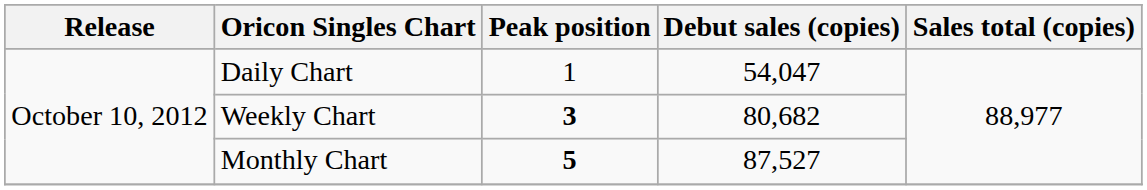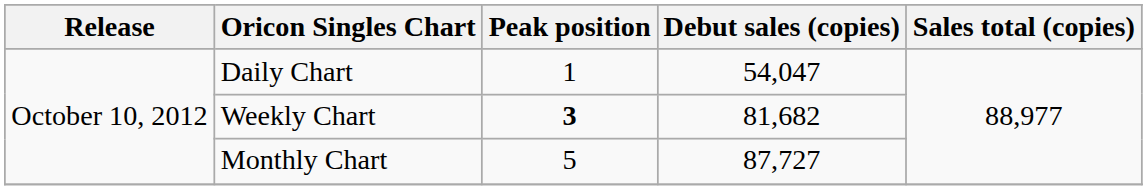 <table class="wikitable">
 <tr>
 <th>Release</th>
 <th>Oricon Singles Chart</th>
 <th>Peak position</th>
 <th>Debut sales (copies)</th>
 <th>Sales total (copies)</th>
 </tr>
 <tr>
 <td rowspan="3">October 10, 2012</td>
 <td>Daily Chart</td>
 <td align="center">1</td>
 <td align="center">54,047</td>
 <td style="text-align:center;" rowspan="3">88,977</td>
 </tr>
 <tr>
 <td>Weekly Chart</td>
 <td align="center"><strong>3</strong></td>
-<td align="center">80,682</td>
+<td align="center">81,682</td>
 </tr>
 <tr>
 <td>Monthly Chart</td>
-<td align="center"><strong>5</strong></td>
-<td align="center">87,527</td>
+<td align="center">5</td>
+<td align="center">87,727</td>
 </tr>
 <tr>
 </tr>
 </table>
